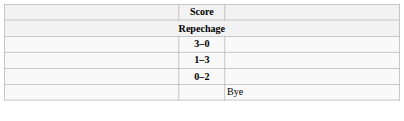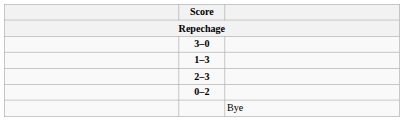 <table class="wikitable" style="text-align: left;">
 <tr>
 <th align="right" width="270"></th>
 <th width="65">Score</th>
 <th align="left" width="270"></th>
 </tr>
 <tr>
 <th colspan="3">Repechage</th>
 </tr>
 <tr>
 <td><strong></strong></td>
 <td align=center><strong>3–0</strong></td>
 <td></td>
 </tr>
 <tr>
 <td></td>
 <td align=center><strong>1–3</strong></td>
 <td><strong></strong></td>
 </tr>
 <tr>
 <td></td>
+<td align=center><strong>2–3</strong></td>
+<td><strong></strong></td>
+</tr>
+<tr>
+<td></td>
 <td align=center><strong>0–2</strong></td>
 <td><strong></strong></td>
 </tr>
 <tr>
 <td><strong></strong></td>
 <td align=center></td>
 <td>Bye</td>
 </tr>
 </table>
